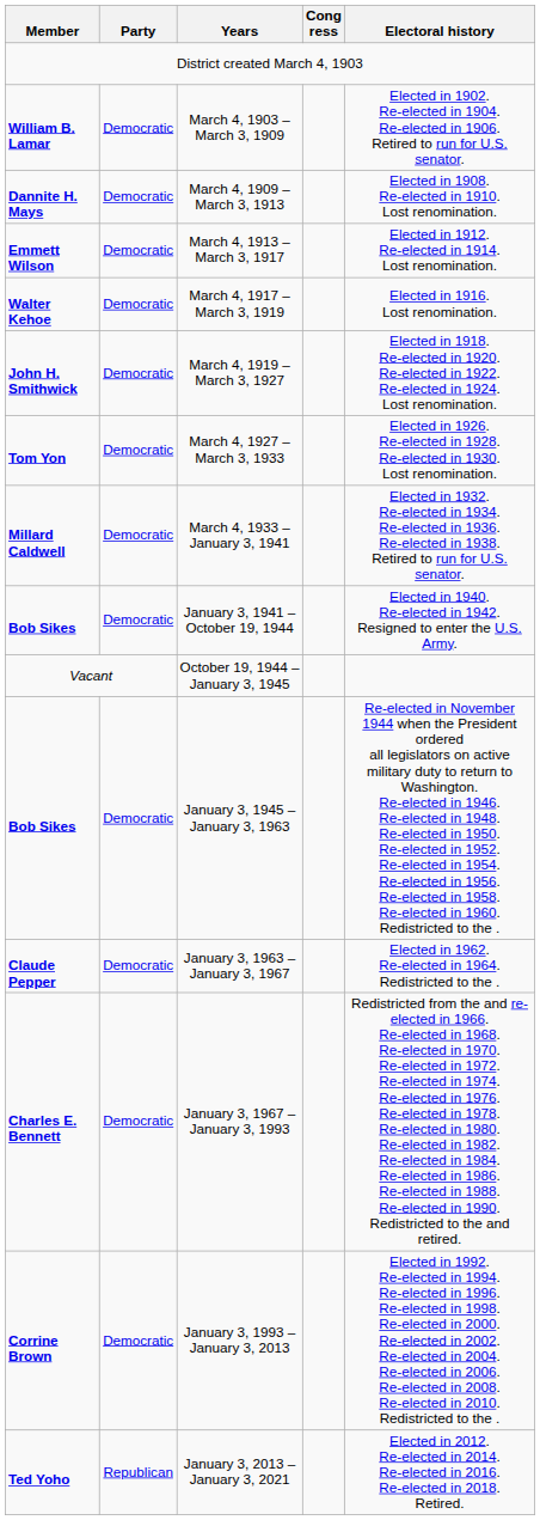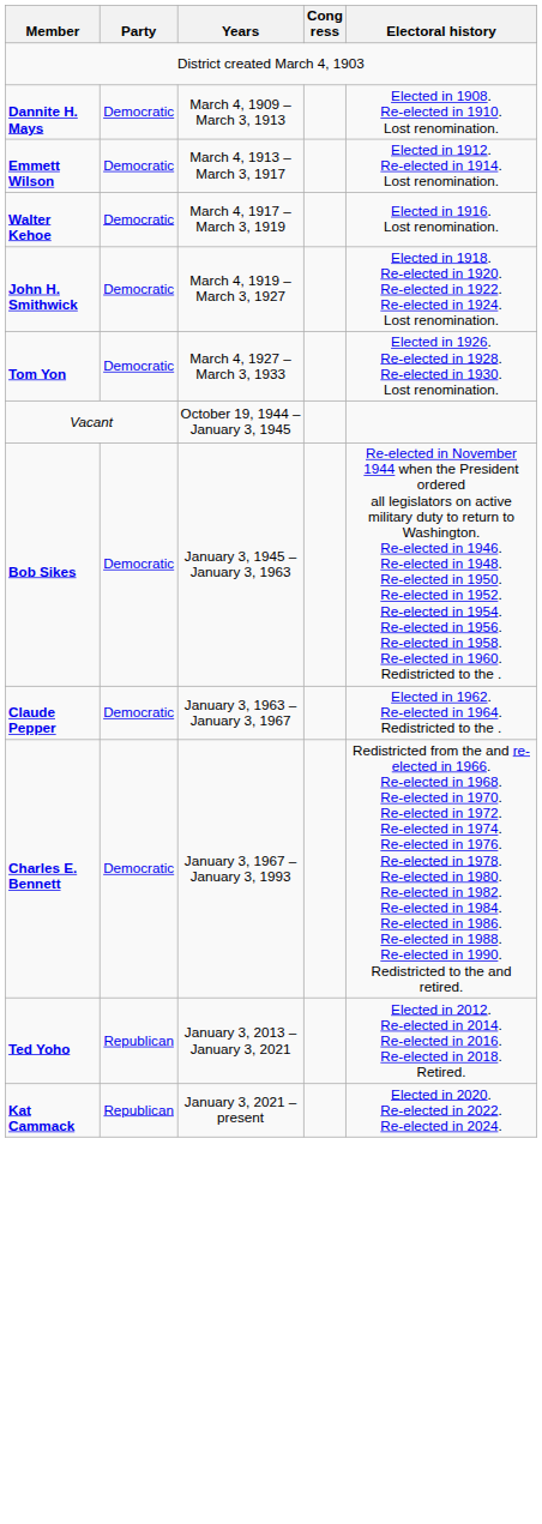 <table class=wikitable style="text-align:center">
 <tr valign=bottom>
 <th>Member</th>
 <th>Party</th>
 <th>Years</th>
 <th>Cong<br>ress</th>
 <th>Electoral history</th>
 </tr>
 <tr style="height:3em">
 <td colspan=5>District created March 4, 1903</td>
-</tr>
-<tr style="height:3em">
-<td align=left><br><strong><a href='#'>William B. Lamar</a></strong><br></td>
-<td><a href='#'>Democratic</a></td>
-<td nowrap>March 4, 1903 –<br>March 3, 1909</td>
-<td></td>
-<td><a href='#'>Elected in 1902</a>.<br><a href='#'>Re-elected in 1904</a>.<br><a href='#'>Re-elected in 1906</a>.<br>Retired to <a href='#'>run for U.S. senator</a>.</td>
 </tr>
 <tr style="height:3em">
 <td align=left><br><strong><a href='#'>Dannite H. Mays</a></strong><br></td>
 <td><a href='#'>Democratic</a></td>
 <td nowrap>March 4, 1909 –<br>March 3, 1913</td>
 <td></td>
 <td><a href='#'>Elected in 1908</a>.<br><a href='#'>Re-elected in 1910</a>.<br>Lost renomination.</td>
 </tr>
 <tr style="height:3em">
 <td align=left><br><strong><a href='#'>Emmett Wilson</a></strong><br></td>
 <td><a href='#'>Democratic</a></td>
 <td nowrap>March 4, 1913 –<br>March 3, 1917</td>
 <td></td>
 <td><a href='#'>Elected in 1912</a>.<br><a href='#'>Re-elected in 1914</a>.<br>Lost renomination.</td>
 </tr>
 <tr style="height:3em">
 <td align=left><br><strong><a href='#'>Walter Kehoe</a></strong><br></td>
 <td><a href='#'>Democratic</a></td>
 <td nowrap>March 4, 1917 –<br>March 3, 1919</td>
 <td></td>
 <td><a href='#'>Elected in 1916</a>.<br>Lost renomination.</td>
 </tr>
 <tr style="height:3em">
 <td align=left><br><strong><a href='#'>John H. Smithwick</a></strong><br></td>
 <td><a href='#'>Democratic</a></td>
 <td nowrap>March 4, 1919 –<br>March 3, 1927</td>
 <td></td>
 <td><a href='#'>Elected in 1918</a>.<br><a href='#'>Re-elected in 1920</a>.<br><a href='#'>Re-elected in 1922</a>.<br><a href='#'>Re-elected in 1924</a>.<br>Lost renomination.</td>
 </tr>
 <tr style="height:3em">
 <td align=left><br><strong><a href='#'>Tom Yon</a></strong><br></td>
 <td><a href='#'>Democratic</a></td>
 <td nowrap>March 4, 1927 –<br>March 3, 1933</td>
 <td></td>
 <td><a href='#'>Elected in 1926</a>.<br><a href='#'>Re-elected in 1928</a>.<br><a href='#'>Re-elected in 1930</a>.<br>Lost renomination.</td>
 </tr>
 <tr style="height:3em">
-<td align=left><br><strong><a href='#'>Millard Caldwell</a></strong><br></td>
-<td><a href='#'>Democratic</a></td>
-<td nowrap>March 4, 1933 –<br>January 3, 1941</td>
-<td></td>
-<td><a href='#'>Elected in 1932</a>.<br><a href='#'>Re-elected in 1934</a>.<br><a href='#'>Re-elected in 1936</a>.<br><a href='#'>Re-elected in 1938</a>.<br>Retired to <a href='#'>run for U.S. senator</a>.</td>
-</tr>
-<tr style="height:3em">
-<td align=left><br><strong><a href='#'>Bob Sikes</a></strong><br></td>
-<td><a href='#'>Democratic</a></td>
-<td nowrap>January 3, 1941 –<br>October 19, 1944</td>
-<td></td>
-<td><a href='#'>Elected in 1940</a>.<br><a href='#'>Re-elected in 1942</a>.<br>Resigned to enter the <a href='#'>U.S. Army</a>.</td>
-</tr>
-<tr style="height:3em">
 <td colspan=2><em>Vacant</em></td>
 <td nowrap>October 19, 1944 –<br>January 3, 1945</td>
 <td></td>
 <td></td>
 </tr>
 <tr style="height:3em">
 <td align=left><br><strong><a href='#'>Bob Sikes</a></strong><br></td>
 <td><a href='#'>Democratic</a></td>
 <td nowrap>January 3, 1945 –<br>January 3, 1963</td>
 <td></td>
 <td><a href='#'>Re-elected in November 1944</a> when the President ordered<br>all legislators on active military duty to return to Washington.<br><a href='#'>Re-elected in 1946</a>.<br><a href='#'>Re-elected in 1948</a>.<br><a href='#'>Re-elected in 1950</a>.<br><a href='#'>Re-elected in 1952</a>.<br><a href='#'>Re-elected in 1954</a>.<br><a href='#'>Re-elected in 1956</a>.<br><a href='#'>Re-elected in 1958</a>.<br><a href='#'>Re-elected in 1960</a>.<br>Redistricted to the .</td>
 </tr>
 <tr style="height:3em">
 <td align=left><br><strong><a href='#'>Claude Pepper</a></strong><br></td>
 <td><a href='#'>Democratic</a></td>
 <td nowrap>January 3, 1963 –<br>January 3, 1967</td>
 <td></td>
 <td><a href='#'>Elected in 1962</a>.<br><a href='#'>Re-elected in 1964</a>.<br>Redistricted to the .</td>
 </tr>
 <tr style="height:3em">
 <td align=left><br><strong><a href='#'>Charles E. Bennett</a></strong><br></td>
 <td><a href='#'>Democratic</a></td>
 <td nowrap>January 3, 1967 –<br>January 3, 1993</td>
 <td></td>
 <td>Redistricted from the  and <a href='#'>re-elected in 1966</a>.<br><a href='#'>Re-elected in 1968</a>.<br><a href='#'>Re-elected in 1970</a>.<br><a href='#'>Re-elected in 1972</a>.<br><a href='#'>Re-elected in 1974</a>.<br><a href='#'>Re-elected in 1976</a>.<br><a href='#'>Re-elected in 1978</a>.<br><a href='#'>Re-elected in 1980</a>.<br><a href='#'>Re-elected in 1982</a>.<br><a href='#'>Re-elected in 1984</a>.<br><a href='#'>Re-elected in 1986</a>.<br><a href='#'>Re-elected in 1988</a>.<br><a href='#'>Re-elected in 1990</a>.<br>Redistricted to the  and retired.</td>
 </tr>
 <tr style="height:3em">
-<td align=left><br><strong><a href='#'>Corrine Brown</a></strong><br></td>
-<td><a href='#'>Democratic</a></td>
-<td nowrap>January 3, 1993 –<br>January 3, 2013</td>
-<td></td>
-<td><a href='#'>Elected in 1992</a>.<br><a href='#'>Re-elected in 1994</a>.<br><a href='#'>Re-elected in 1996</a>.<br><a href='#'>Re-elected in 1998</a>.<br><a href='#'>Re-elected in 2000</a>.<br><a href='#'>Re-elected in 2002</a>.<br><a href='#'>Re-elected in 2004</a>.<br><a href='#'>Re-elected in 2006</a>.<br><a href='#'>Re-elected in 2008</a>.<br><a href='#'>Re-elected in 2010</a>.<br>Redistricted to the .</td>
-</tr>
-<tr style="height:3em">
 <td align=left><br><strong><a href='#'>Ted Yoho</a></strong><br></td>
 <td><a href='#'>Republican</a></td>
 <td nowrap>January 3, 2013 –<br>January 3, 2021</td>
 <td></td>
 <td><a href='#'>Elected in 2012</a>.<br><a href='#'>Re-elected in 2014</a>.<br><a href='#'>Re-elected in 2016</a>.<br><a href='#'>Re-elected in 2018</a>.<br>Retired.</td>
 </tr>
+<tr style="height:3em">
+<td align=left> <br><strong><a href='#'>Kat Cammack</a></strong><br></td>
+<td><a href='#'>Republican</a></td>
+<td nowrap>January 3, 2021 –<br>present</td>
+<td></td>
+<td><a href='#'>Elected in 2020</a>.<br><a href='#'>Re-elected in 2022</a>.<br><a href='#'>Re-elected in 2024</a>.</td>
+</tr>
 </table>
